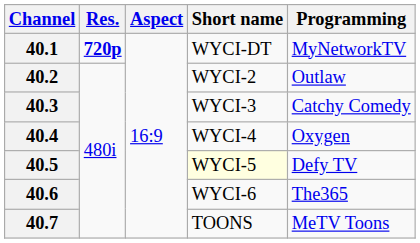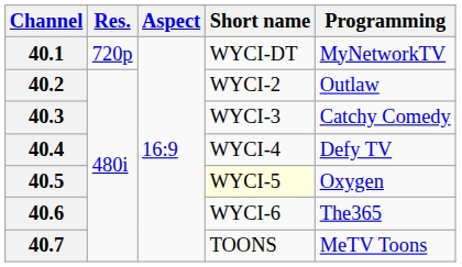 <table class="wikitable">
 <tr>
 <th scope = "col"><a href='#'>Channel</a></th>
 <th scope = "col"><a href='#'>Res.</a></th>
 <th scope = "col"><a href='#'>Aspect</a></th>
 <th scope = "col">Short name</th>
 <th scope = "col">Programming</th>
 </tr>
 <tr>
 <th scope = "row">40.1</th>
-<td><strong><a href='#'>720p</a></strong></td>
+<td><a href='#'>720p</a></td>
 <td rowspan="7"><a href='#'>16:9</a></td>
 <td>WYCI-DT</td>
 <td><a href='#'>MyNetworkTV</a></td>
 </tr>
 <tr>
 <th scope = "row">40.2</th>
 <td rowspan="6"><a href='#'>480i</a></td>
 <td>WYCI-2</td>
 <td><a href='#'>Outlaw</a></td>
 </tr>
 <tr>
 <th scope = "row">40.3</th>
 <td>WYCI-3</td>
 <td><a href='#'>Catchy Comedy</a></td>
 </tr>
 <tr>
 <th scope = "row">40.4</th>
 <td>WYCI-4</td>
-<td><a href='#'>Oxygen</a></td>
+<td><a href='#'>Defy TV</a></td>
 </tr>
 <tr>
 <th scope = "row">40.5</th>
 <td style="background: lightyellow;">WYCI-5</td>
-<td><a href='#'>Defy TV</a></td>
+<td><a href='#'>Oxygen</a></td>
 </tr>
 <tr>
 <th scope = "row">40.6</th>
 <td>WYCI-6</td>
 <td><a href='#'>The365</a></td>
 </tr>
 <tr>
 <th scope = "row">40.7</th>
 <td>TOONS</td>
 <td><a href='#'>MeTV Toons</a></td>
 </tr>
 </table>
